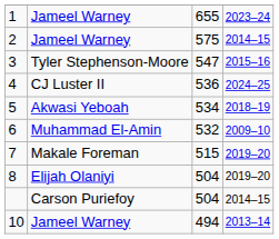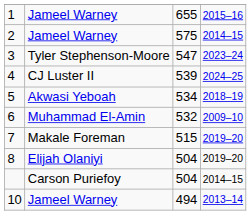 <table class="wikitable">
 <tr>
 </tr>
 <tr>
 <td>1</td>
 <td><a href='#'>Jameel Warney</a></td>
 <td>655</td>
-<td style="font-size:80%;"><a href='#'>2023–24</a></td>
+<td style="font-size:80%;"><a href='#'>2015–16</a></td>
 </tr>
 <tr>
 <td>2</td>
 <td><a href='#'>Jameel Warney</a></td>
 <td>575</td>
 <td style="font-size:80%;"><a href='#'>2014–15</a></td>
 </tr>
 <tr>
 <td>3</td>
 <td>Tyler Stephenson-Moore</td>
 <td>547</td>
-<td style="font-size:80%;"><a href='#'>2015–16</a></td>
+<td style="font-size:80%;"><a href='#'>2023–24</a></td>
 </tr>
 <tr>
 <td>4</td>
 <td>CJ Luster II</td>
-<td>536</td>
+<td>539</td>
 <td style="font-size:80%;"><a href='#'>2024–25</a></td>
 </tr>
 <tr>
 <td>5</td>
 <td><a href='#'>Akwasi Yeboah</a></td>
 <td>534</td>
 <td style="font-size:80%;"><a href='#'>2018–19</a></td>
 </tr>
 <tr>
 <td>6</td>
 <td><a href='#'>Muhammad El-Amin</a></td>
 <td>532</td>
 <td style="font-size:80%;"><a href='#'>2009–10</a></td>
 </tr>
 <tr>
 <td>7</td>
 <td>Makale Foreman</td>
 <td>515</td>
 <td style="font-size:80%;"><a href='#'>2019–20</a></td>
 </tr>
 <tr>
 <td>8</td>
 <td><a href='#'>Elijah Olaniyi</a></td>
 <td>504</td>
 <td style="font-size:80%;">2019–20</td>
 </tr>
 <tr>
 <td></td>
 <td>Carson Puriefoy</td>
 <td>504</td>
 <td style="font-size:80%;">2014–15</td>
 </tr>
 <tr>
 <td>10</td>
 <td><a href='#'>Jameel Warney</a></td>
 <td>494</td>
 <td style="font-size:80%;"><a href='#'>2013–14</a></td>
 </tr>
 </table>
